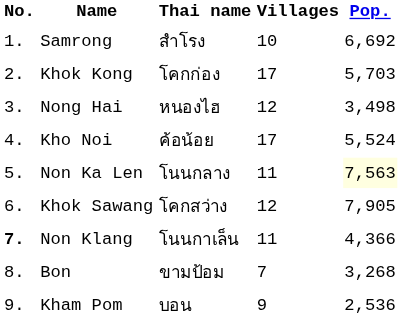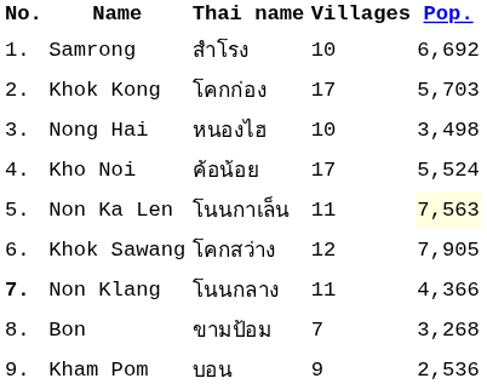 <table>
 <tr>
 <th>No.</th>
 <th>Name</th>
 <th>Thai name</th>
 <th>Villages</th>
 <th><a href='#'>Pop.</a></th>
 </tr>
 <tr>
 <td>1.</td>
 <td>Samrong</td>
 <td>สำโรง</td>
 <td>10</td>
 <td>6,692</td>
 <td></td>
 </tr>
 <tr>
 <td>2.</td>
 <td>Khok Kong</td>
 <td>โคกก่อง</td>
 <td>17</td>
 <td>5,703</td>
 <td></td>
 </tr>
 <tr>
 <td>3.</td>
 <td>Nong Hai</td>
 <td>หนองไฮ</td>
-<td>12</td>
+<td>10</td>
 <td>3,498</td>
 <td></td>
 </tr>
 <tr>
 <td>4.</td>
 <td>Kho Noi</td>
 <td>ค้อน้อย</td>
 <td>17</td>
 <td>5,524</td>
 <td></td>
 </tr>
 <tr>
 <td>5.</td>
 <td>Non Ka Len</td>
-<td>โนนกลาง</td>
+<td>โนนกาเล็น</td>
 <td>11</td>
 <td style="background: lightyellow;">7,563</td>
 <td></td>
 </tr>
 <tr>
 <td>6.</td>
 <td>Khok Sawang</td>
 <td>โคกสว่าง</td>
 <td>12</td>
 <td>7,905</td>
 <td></td>
 </tr>
 <tr>
 <td><strong>7.</strong></td>
 <td>Non Klang</td>
-<td>โนนกาเล็น</td>
+<td>โนนกลาง</td>
 <td>11</td>
 <td>4,366</td>
 <td></td>
 </tr>
 <tr>
 <td>8.</td>
 <td>Bon</td>
 <td>ขามป้อม</td>
 <td>7</td>
 <td>3,268</td>
 <td></td>
 </tr>
 <tr>
 <td>9.</td>
 <td>Kham Pom</td>
 <td>บอน</td>
 <td>9</td>
 <td>2,536</td>
 <td></td>
 </tr>
 </table>
